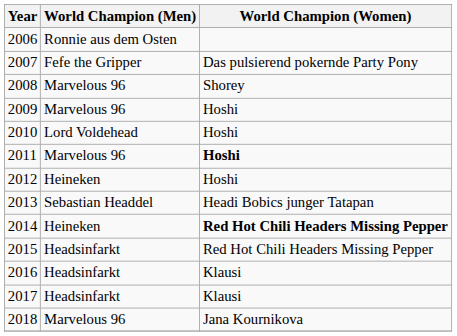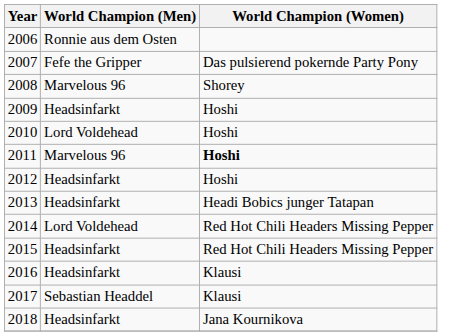 <table class="wikitable">
 <tr>
 <th>Year</th>
 <th>World Champion (Men)</th>
 <th>World Champion (Women)</th>
 </tr>
 <tr>
 <td>2006</td>
 <td>Ronnie aus dem Osten</td>
 <td></td>
 </tr>
 <tr>
 <td>2007</td>
 <td>Fefe the Gripper</td>
 <td>Das pulsierend pokernde Party Pony</td>
 </tr>
 <tr>
 <td>2008</td>
 <td>Marvelous 96</td>
 <td>Shorey</td>
 </tr>
 <tr>
 <td>2009</td>
-<td>Marvelous 96</td>
+<td>Headsinfarkt</td>
 <td>Hoshi</td>
 </tr>
 <tr>
 <td>2010</td>
 <td>Lord Voldehead</td>
 <td>Hoshi</td>
 </tr>
 <tr>
 <td>2011</td>
 <td>Marvelous 96</td>
 <td><strong>Hoshi</strong></td>
 </tr>
 <tr>
 <td>2012</td>
-<td>Heineken</td>
+<td>Headsinfarkt</td>
 <td>Hoshi</td>
 </tr>
 <tr>
 <td>2013</td>
-<td>Sebastian Headdel</td>
+<td>Headsinfarkt</td>
 <td>Headi Bobics junger Tatapan</td>
 </tr>
 <tr>
 <td>2014</td>
-<td>Heineken</td>
-<td><strong>Red Hot Chili Headers Missing Pepper</strong></td>
+<td>Lord Voldehead</td>
+<td>Red Hot Chili Headers Missing Pepper</td>
 </tr>
 <tr>
 <td>2015</td>
 <td>Headsinfarkt</td>
 <td>Red Hot Chili Headers Missing Pepper</td>
 </tr>
 <tr>
 <td>2016</td>
 <td>Headsinfarkt</td>
 <td>Klausi</td>
 </tr>
 <tr>
 <td>2017</td>
-<td>Headsinfarkt</td>
+<td>Sebastian Headdel</td>
 <td>Klausi</td>
 </tr>
 <tr>
 <td>2018</td>
-<td>Marvelous 96</td>
+<td>Headsinfarkt</td>
 <td>Jana Kournikova</td>
 </tr>
 <tr>
 </tr>
 </table>
